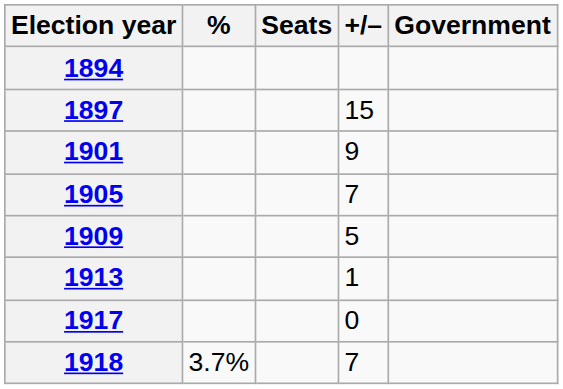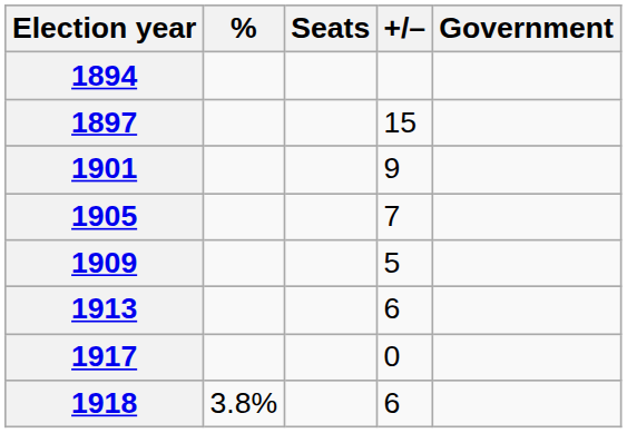 <table class="wikitable">
 <tr>
 <th>Election year</th>
 <th>%</th>
 <th>Seats</th>
 <th>+/–</th>
 <th>Government</th>
 </tr>
 <tr>
 <th><a href='#'>1894</a></th>
 <td></td>
 <td></td>
 <td></td>
 <td></td>
 </tr>
 <tr>
 <th><a href='#'>1897</a></th>
 <td></td>
 <td></td>
 <td> 15</td>
 <td></td>
 </tr>
 <tr>
 <th><a href='#'>1901</a></th>
 <td></td>
 <td></td>
 <td> 9</td>
 <td></td>
 </tr>
 <tr>
 <th><a href='#'>1905</a></th>
 <td></td>
 <td></td>
 <td> 7</td>
 <td></td>
 </tr>
 <tr>
 <th><a href='#'>1909</a></th>
 <td></td>
 <td></td>
 <td> 5</td>
 <td></td>
 </tr>
 <tr>
 <th><a href='#'>1913</a></th>
 <td></td>
 <td></td>
-<td> 1</td>
+<td> 6</td>
 <td></td>
 </tr>
 <tr>
 <th><a href='#'>1917</a></th>
 <td></td>
 <td></td>
 <td> 0</td>
 <td></td>
 </tr>
 <tr>
 <th><a href='#'>1918</a></th>
-<td>3.7%</td>
+<td>3.8%</td>
 <td></td>
-<td> 7</td>
+<td> 6</td>
 <td></td>
 </tr>
 </table>
